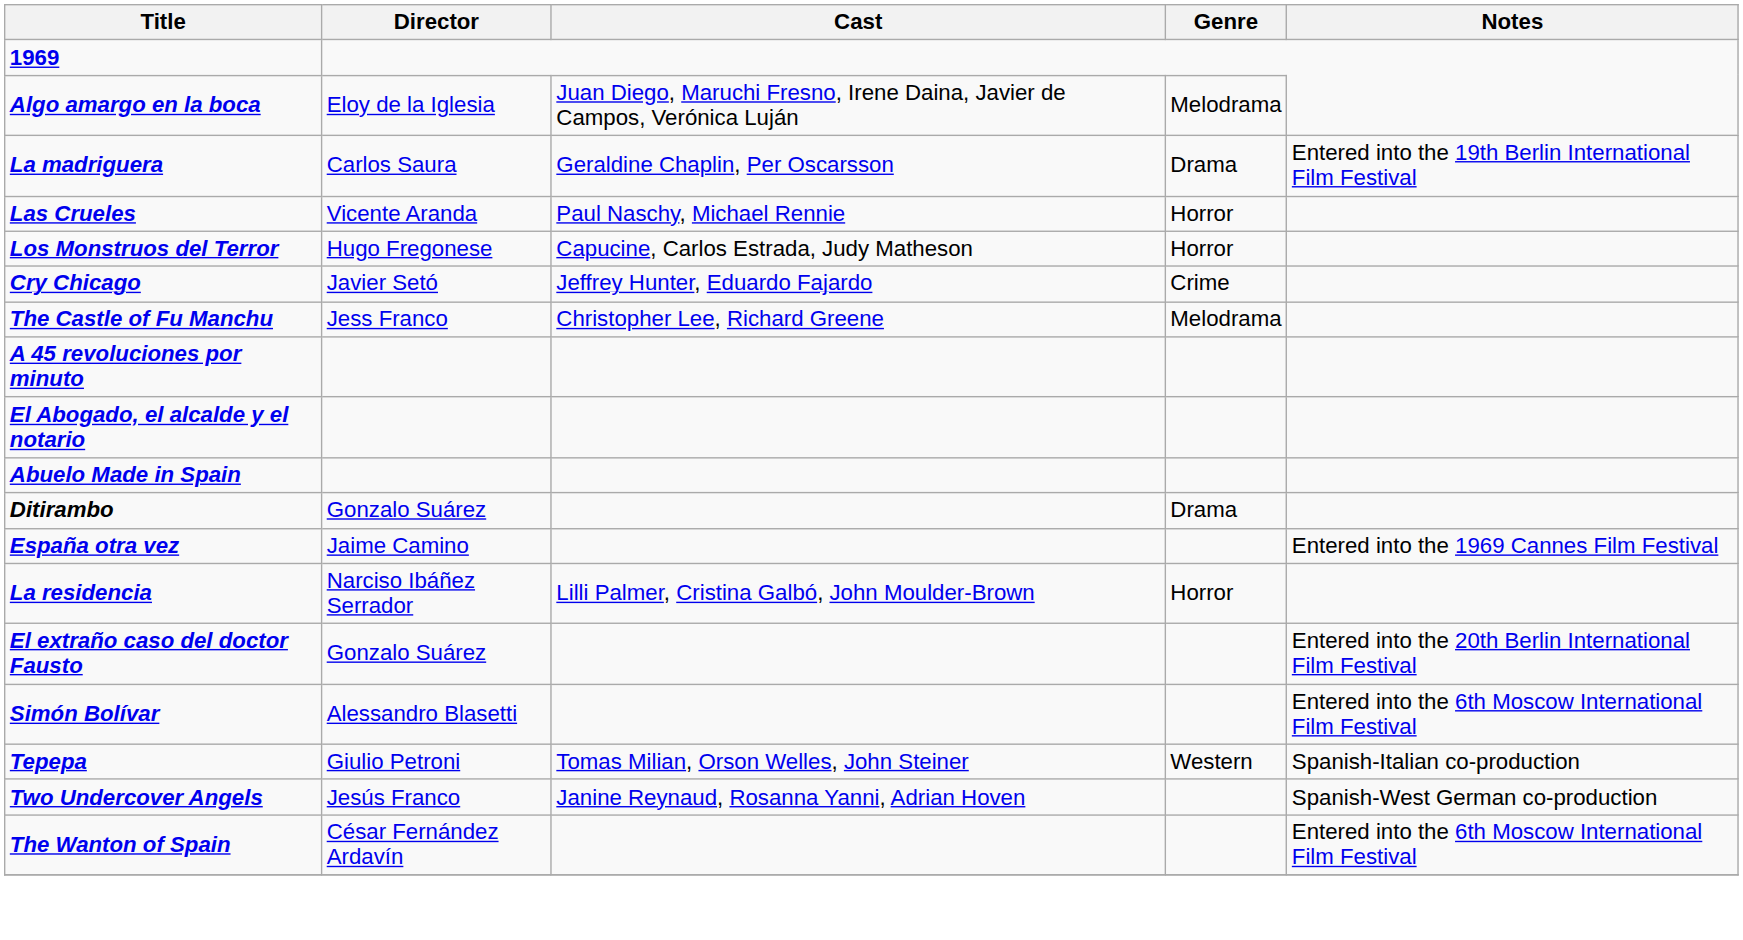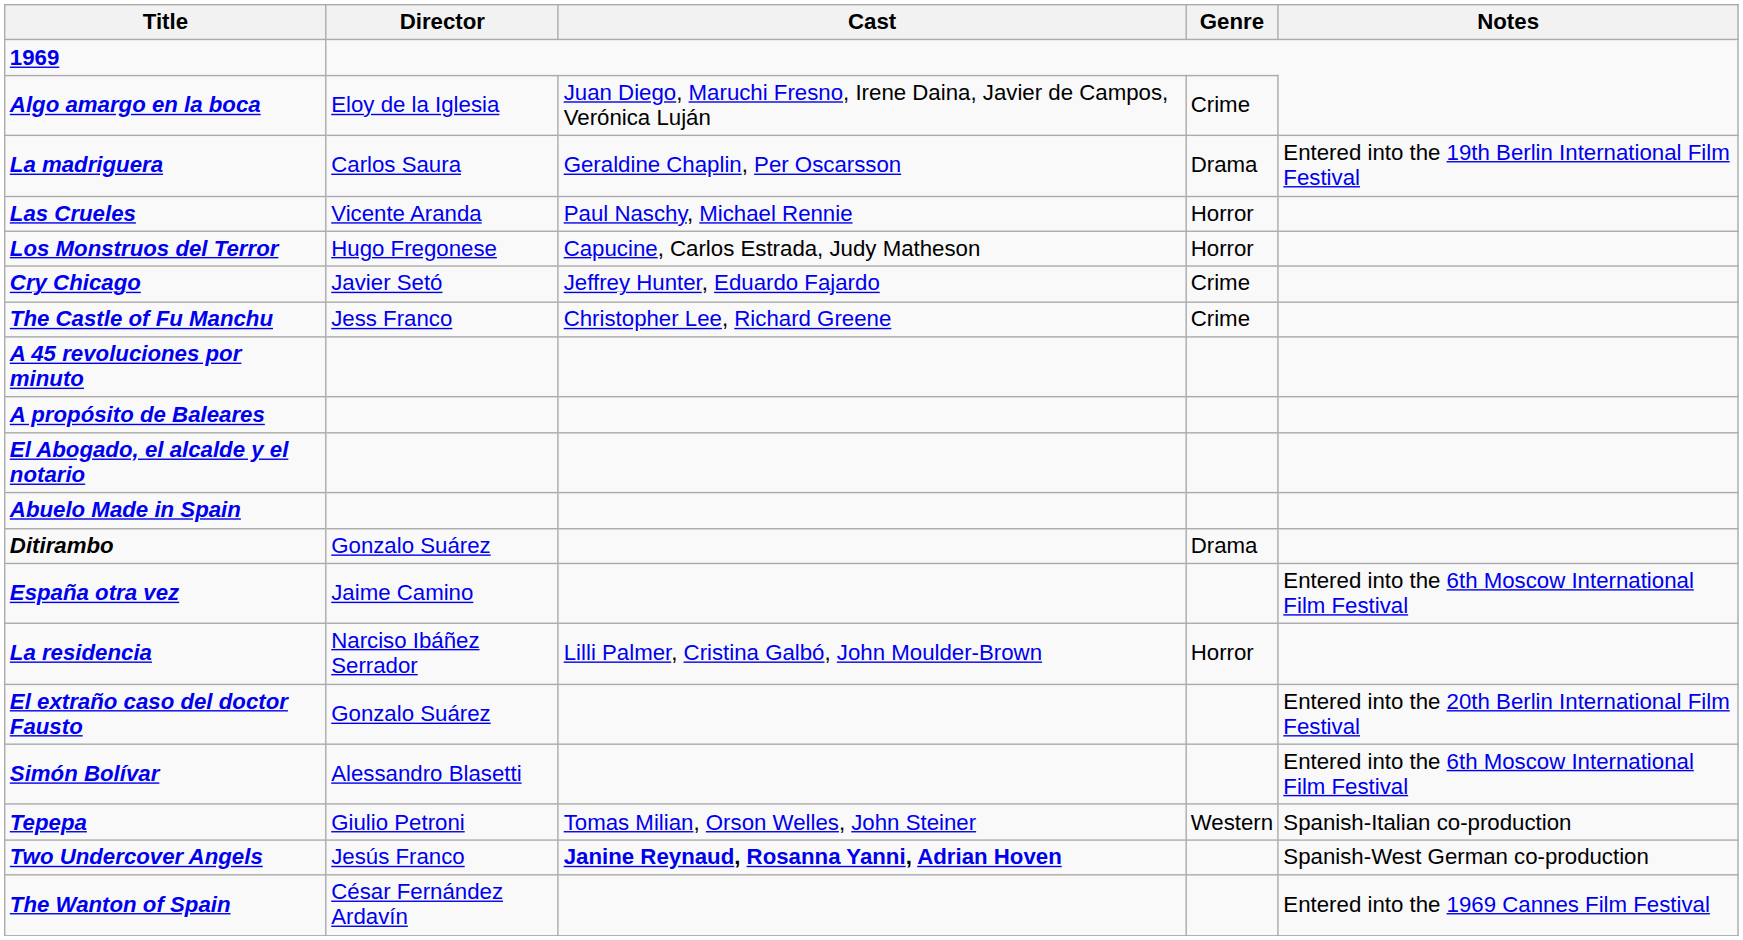 <table class="wikitable">
 <tr>
 <th>Title</th>
 <th>Director</th>
 <th>Cast</th>
 <th>Genre</th>
 <th>Notes</th>
 </tr>
 <tr>
 <td><strong><a href='#'>1969</a></strong></td>
 </tr>
 <tr>
 <td><strong><em><a href='#'>Algo amargo en la boca</a></em></strong></td>
 <td><a href='#'>Eloy de la Iglesia</a></td>
 <td><a href='#'>Juan Diego</a>, <a href='#'>Maruchi Fresno</a>, Irene Daina, Javier de Campos, Verónica Luján</td>
-<td>Melodrama</td>
+<td>Crime</td>
 </tr>
 <tr>
 <td><strong><em><a href='#'>La madriguera</a></em></strong></td>
 <td><a href='#'>Carlos Saura</a></td>
 <td><a href='#'>Geraldine Chaplin</a>, <a href='#'>Per Oscarsson</a></td>
 <td>Drama</td>
 <td>Entered into the <a href='#'>19th Berlin International Film Festival</a></td>
 </tr>
 <tr>
 <td><strong><em><a href='#'>Las Crueles</a></em></strong></td>
 <td><a href='#'>Vicente Aranda</a></td>
 <td><a href='#'>Paul Naschy</a>, <a href='#'>Michael Rennie</a></td>
 <td>Horror</td>
 <td></td>
 </tr>
 <tr>
 <td><strong><em><a href='#'>Los Monstruos del Terror</a></em></strong></td>
 <td><a href='#'>Hugo Fregonese</a></td>
 <td><a href='#'>Capucine</a>, Carlos Estrada, Judy Matheson</td>
 <td>Horror</td>
 <td></td>
 </tr>
 <tr>
 <td><strong><em><a href='#'>Cry Chicago</a></em></strong></td>
 <td><a href='#'>Javier Setó</a></td>
 <td><a href='#'>Jeffrey Hunter</a>, <a href='#'>Eduardo Fajardo</a></td>
 <td>Crime</td>
 <td></td>
 </tr>
 <tr>
 <td><strong><em><a href='#'>The Castle of Fu Manchu</a></em></strong></td>
 <td><a href='#'>Jess Franco</a></td>
 <td><a href='#'>Christopher Lee</a>, <a href='#'>Richard Greene</a></td>
-<td>Melodrama</td>
+<td>Crime</td>
 <td></td>
 </tr>
 <tr>
 <td><strong><em><a href='#'>A 45 revoluciones por minuto</a></em></strong></td>
+<td></td>
+<td></td>
+<td></td>
+<td></td>
+</tr>
+<tr>
+<td><strong><em><a href='#'>A propósito de Baleares</a></em></strong></td>
 <td></td>
 <td></td>
 <td></td>
 <td></td>
 </tr>
 <tr>
 <td><strong><em><a href='#'>El Abogado, el alcalde y el notario</a></em></strong></td>
 <td></td>
 <td></td>
 <td></td>
 <td></td>
 </tr>
 <tr>
 <td><strong><em><a href='#'>Abuelo Made in Spain</a></em></strong></td>
 <td></td>
 <td></td>
 <td></td>
 <td></td>
 </tr>
 <tr>
 <td><strong><em>Ditirambo</em></strong></td>
 <td><a href='#'>Gonzalo Suárez</a></td>
 <td></td>
 <td>Drama</td>
 <td></td>
 </tr>
 <tr>
 <td><strong><em><a href='#'>España otra vez</a></em></strong></td>
 <td><a href='#'>Jaime Camino</a></td>
 <td></td>
 <td></td>
-<td>Entered into the <a href='#'>1969 Cannes Film Festival</a></td>
+<td>Entered into the <a href='#'>6th Moscow International Film Festival</a></td>
 </tr>
 <tr>
 <td><strong><em><a href='#'>La residencia</a></em></strong></td>
 <td><a href='#'>Narciso Ibáñez Serrador</a></td>
 <td><a href='#'>Lilli Palmer</a>, <a href='#'>Cristina Galbó</a>, <a href='#'>John Moulder-Brown</a></td>
 <td>Horror</td>
 <td></td>
 </tr>
 <tr>
 <td><strong><em><a href='#'>El extraño caso del doctor Fausto</a></em></strong></td>
 <td><a href='#'>Gonzalo Suárez</a></td>
 <td></td>
 <td></td>
 <td>Entered into the <a href='#'>20th Berlin International Film Festival</a></td>
 </tr>
 <tr>
 <td><strong><em><a href='#'>Simón Bolívar</a></em></strong></td>
 <td><a href='#'>Alessandro Blasetti</a></td>
 <td></td>
 <td></td>
 <td>Entered into the <a href='#'>6th Moscow International Film Festival</a></td>
 </tr>
 <tr>
 <td><strong><em><a href='#'>Tepepa</a></em></strong></td>
 <td><a href='#'>Giulio Petroni</a></td>
 <td><a href='#'>Tomas Milian</a>, <a href='#'>Orson Welles</a>, <a href='#'>John Steiner</a></td>
 <td>Western</td>
 <td>Spanish-Italian co-production</td>
 </tr>
 <tr>
 <td><strong><em><a href='#'>Two Undercover Angels</a></em></strong></td>
 <td><a href='#'>Jesús Franco</a></td>
-<td><a href='#'>Janine Reynaud</a>, <a href='#'>Rosanna Yanni</a>, <a href='#'>Adrian Hoven</a></td>
+<td><strong><a href='#'>Janine Reynaud</a>, <a href='#'>Rosanna Yanni</a>, <a href='#'>Adrian Hoven</a></strong></td>
 <td></td>
 <td>Spanish-West German co-production</td>
 </tr>
 <tr>
 <td><strong><em><a href='#'>The Wanton of Spain</a></em></strong></td>
 <td><a href='#'>César Fernández Ardavín</a></td>
 <td></td>
 <td></td>
-<td>Entered into the <a href='#'>6th Moscow International Film Festival</a></td>
+<td>Entered into the <a href='#'>1969 Cannes Film Festival</a></td>
 </tr>
 <tr>
 </tr>
 </table>
